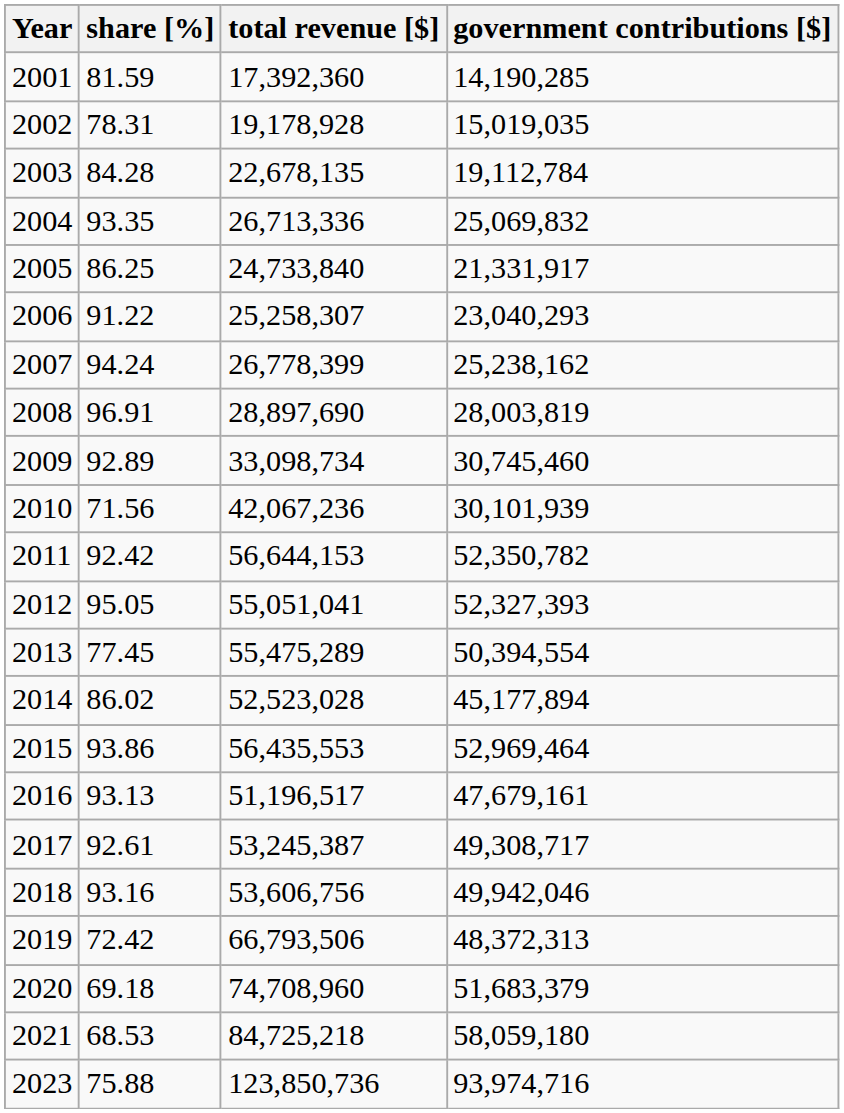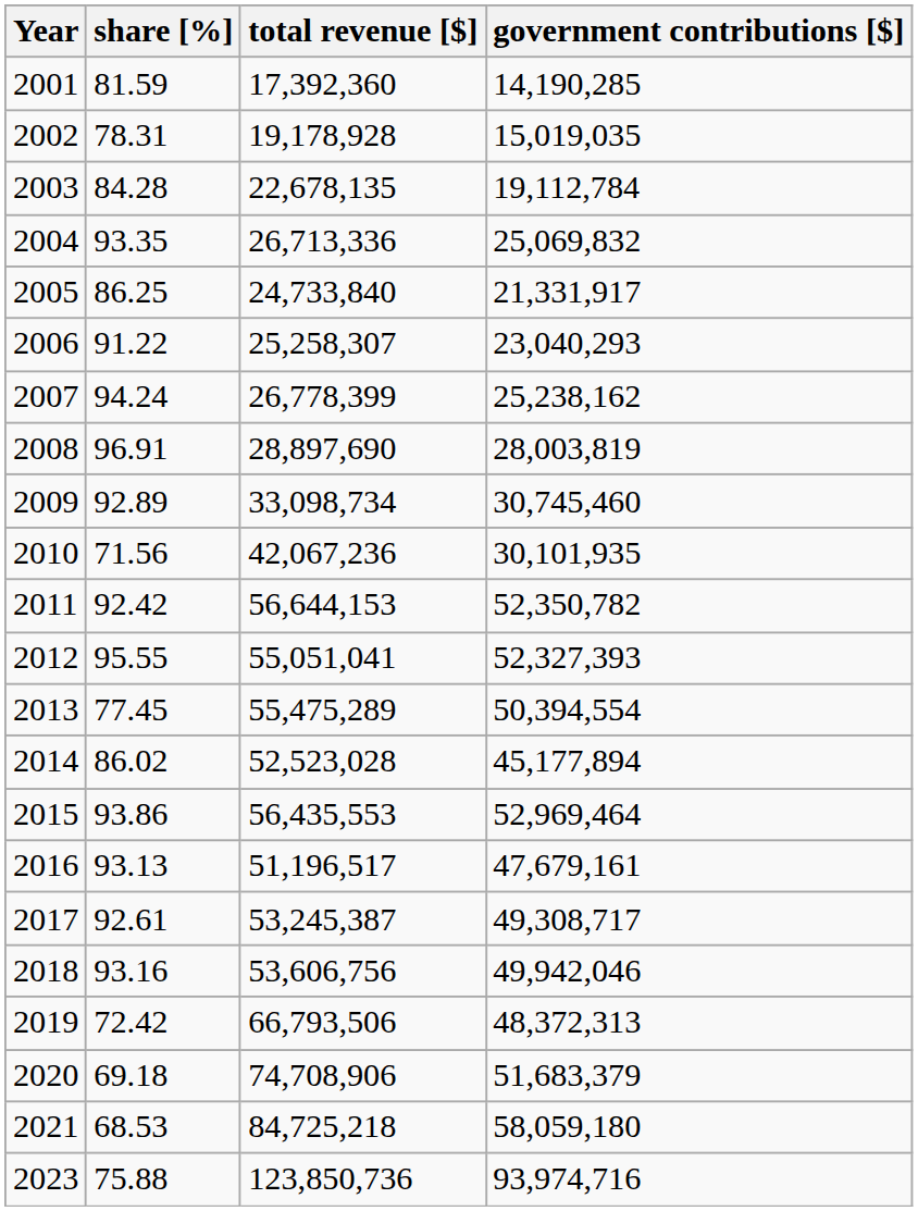 <table class="wikitable mw-collapsible">
 <tr>
 <th>Year</th>
 <th>share [%]</th>
 <th>total revenue [$]</th>
 <th>government contributions [$]</th>
 </tr>
 <tr>
 <td>2001</td>
 <td>81.59</td>
 <td>17,392,360</td>
 <td>14,190,285</td>
 </tr>
 <tr>
 <td>2002</td>
 <td>78.31</td>
 <td>19,178,928</td>
 <td>15,019,035</td>
 </tr>
 <tr>
 <td>2003</td>
 <td>84.28</td>
 <td>22,678,135</td>
 <td>19,112,784</td>
 </tr>
 <tr>
 <td>2004</td>
 <td>93.35</td>
 <td>26,713,336</td>
 <td>25,069,832</td>
 </tr>
 <tr>
 <td>2005</td>
 <td>86.25</td>
 <td>24,733,840</td>
 <td>21,331,917</td>
 </tr>
 <tr>
 <td>2006</td>
 <td>91.22</td>
 <td>25,258,307</td>
 <td>23,040,293</td>
 </tr>
 <tr>
 <td>2007</td>
 <td>94.24</td>
 <td>26,778,399</td>
 <td>25,238,162</td>
 </tr>
 <tr>
 <td>2008</td>
 <td>96.91</td>
 <td>28,897,690</td>
 <td>28,003,819</td>
 </tr>
 <tr>
 <td>2009</td>
 <td>92.89</td>
 <td>33,098,734</td>
 <td>30,745,460</td>
 </tr>
 <tr>
 <td>2010</td>
 <td>71.56</td>
 <td>42,067,236</td>
-<td>30,101,939</td>
+<td>30,101,935</td>
 </tr>
 <tr>
 <td>2011</td>
 <td>92.42</td>
 <td>56,644,153</td>
 <td>52,350,782</td>
 </tr>
 <tr>
 <td>2012</td>
-<td>95.05</td>
+<td>95.55</td>
 <td>55,051,041</td>
 <td>52,327,393</td>
 </tr>
 <tr>
 <td>2013</td>
 <td>77.45</td>
 <td>55,475,289</td>
 <td>50,394,554</td>
 </tr>
 <tr>
 <td>2014</td>
 <td>86.02</td>
 <td>52,523,028</td>
 <td>45,177,894</td>
 </tr>
 <tr>
 <td>2015</td>
 <td>93.86</td>
 <td>56,435,553</td>
 <td>52,969,464</td>
 </tr>
 <tr>
 <td>2016</td>
 <td>93.13</td>
 <td>51,196,517</td>
 <td>47,679,161</td>
 </tr>
 <tr>
 <td>2017</td>
 <td>92.61</td>
 <td>53,245,387</td>
 <td>49,308,717</td>
 </tr>
 <tr>
 <td>2018</td>
 <td>93.16</td>
 <td>53,606,756</td>
 <td>49,942,046</td>
 </tr>
 <tr>
 <td>2019</td>
 <td>72.42</td>
 <td>66,793,506</td>
 <td>48,372,313</td>
 </tr>
 <tr>
 <td>2020</td>
 <td>69.18</td>
-<td>74,708,960</td>
+<td>74,708,906</td>
 <td>51,683,379</td>
 </tr>
 <tr>
 <td>2021</td>
 <td>68.53</td>
 <td>84,725,218</td>
 <td>58,059,180</td>
 </tr>
 <tr>
 <td>2023</td>
 <td>75.88</td>
 <td>123,850,736</td>
 <td>93,974,716</td>
 </tr>
 </table>
